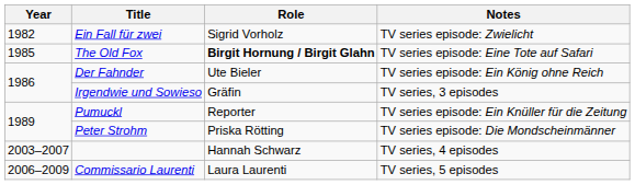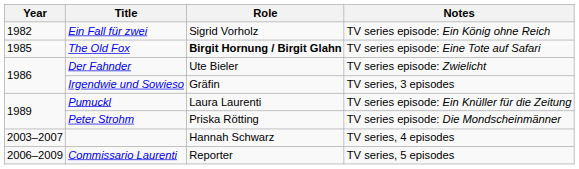 <table class="wikitable sortable">
 <tr>
 <th>Year</th>
 <th>Title</th>
 <th>Role</th>
 <th class="unsortable">Notes</th>
 </tr>
 <tr>
 <td>1982</td>
 <td><em><a href='#'>Ein Fall für zwei</a></em></td>
 <td>Sigrid Vorholz</td>
-<td>TV series episode: <em>Zwielicht</em></td>
+<td>TV series episode: <em>Ein König ohne Reich</em></td>
 </tr>
 <tr>
 <td>1985</td>
 <td><em><a href='#'>The Old Fox</a></em></td>
 <td><strong>Birgit Hornung / Birgit Glahn</strong></td>
 <td>TV series episode: <em>Eine Tote auf Safari</em></td>
 </tr>
 <tr>
 <td rowspan=2>1986</td>
 <td><em><a href='#'>Der Fahnder</a></em></td>
 <td>Ute Bieler</td>
-<td>TV series episode: <em>Ein König ohne Reich</em></td>
+<td>TV series episode: <em>Zwielicht</em></td>
 </tr>
 <tr>
 <td><em><a href='#'>Irgendwie und Sowieso</a></em></td>
 <td>Gräfin</td>
 <td>TV series, 3 episodes</td>
 </tr>
 <tr>
 <td rowspan=2>1989</td>
 <td><em><a href='#'>Pumuckl</a></em></td>
-<td>Reporter</td>
+<td>Laura Laurenti</td>
 <td>TV series episode: <em>Ein Knüller für die Zeitung</em></td>
 </tr>
 <tr>
 <td><em><a href='#'>Peter Strohm</a></em></td>
 <td>Priska Rötting</td>
 <td>TV series episode: <em>Die Mondscheinmänner</em></td>
 </tr>
 <tr>
 <td>2003–2007</td>
 <td><em></em></td>
 <td>Hannah Schwarz</td>
 <td>TV series, 4 episodes</td>
 </tr>
 <tr>
 <td>2006–2009</td>
 <td><em><a href='#'>Commissario Laurenti</a></em></td>
-<td>Laura Laurenti</td>
+<td>Reporter</td>
 <td>TV series, 5 episodes</td>
 </tr>
 </table>
